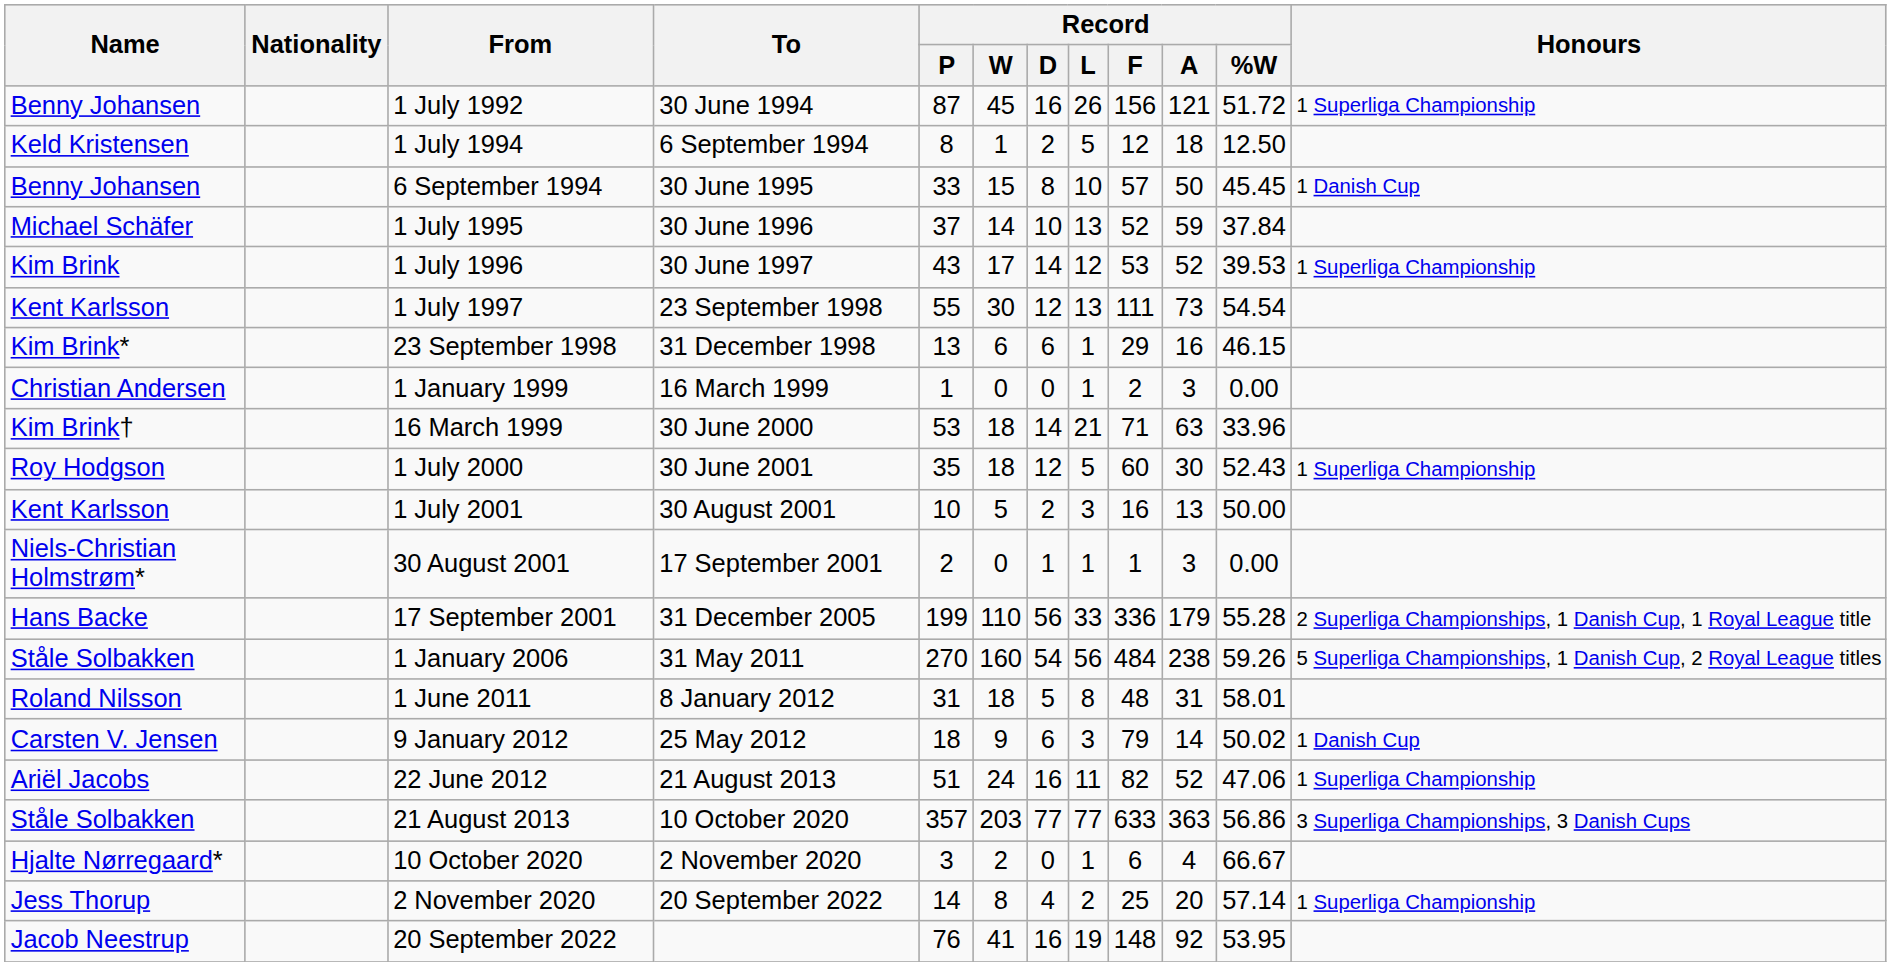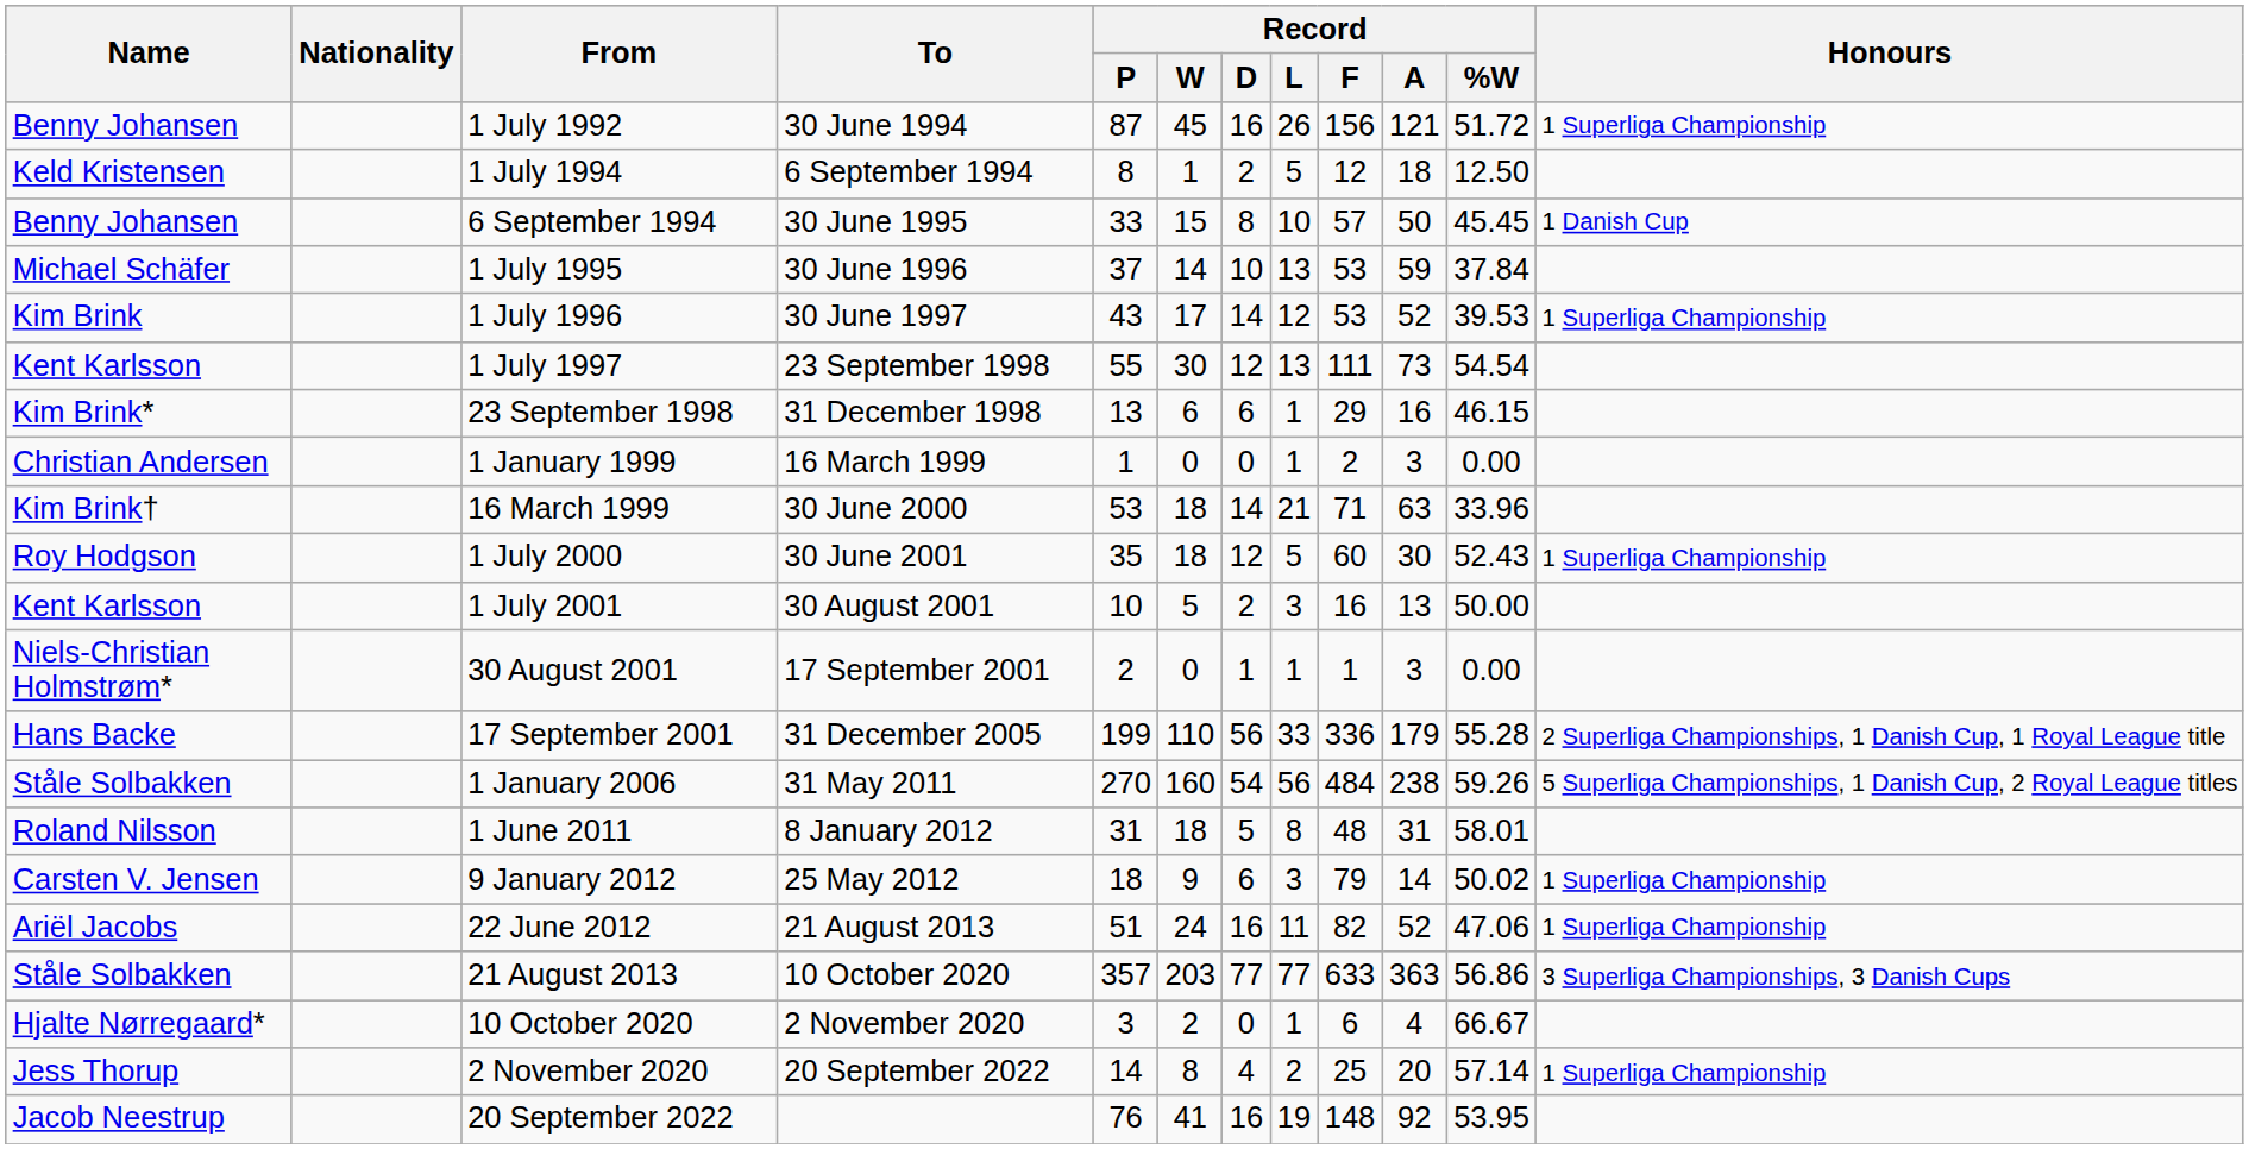 <table class="wikitable" style="text-align: center">
 <tr>
 <th rowspan="2" style="width: 9em">Name</th>
 <th rowspan="2">Nationality</th>
 <th rowspan="2" style="width: 10em">From</th>
 <th rowspan="2" style="width: 10em">To</th>
 <th colspan="7">Record</th>
 <th rowspan="2">Honours</th>
 </tr>
 <tr>
 <th>P</th>
 <th>W</th>
 <th>D</th>
 <th>L</th>
 <th>F</th>
 <th>A</th>
 <th>%W</th>
 </tr>
 <tr>
 <td align=left><a href='#'>Benny Johansen</a></td>
 <td></td>
 <td align=left>1 July 1992</td>
 <td align=left>30 June 1994</td>
 <td>87</td>
 <td>45</td>
 <td>16</td>
 <td>26</td>
 <td>156</td>
 <td>121</td>
 <td>51.72</td>
 <td align=left style="font-size: 80%">1 <a href='#'>Superliga Championship</a></td>
 </tr>
 <tr>
 <td align=left><a href='#'>Keld Kristensen</a></td>
 <td></td>
 <td align=left>1 July 1994</td>
 <td align=left>6 September 1994</td>
 <td>8</td>
 <td>1</td>
 <td>2</td>
 <td>5</td>
 <td>12</td>
 <td>18</td>
 <td>12.50</td>
 <td></td>
 </tr>
 <tr>
 <td align=left><a href='#'>Benny Johansen</a></td>
 <td></td>
 <td align=left>6 September 1994</td>
 <td align=left>30 June 1995</td>
 <td>33</td>
 <td>15</td>
 <td>8</td>
 <td>10</td>
 <td>57</td>
 <td>50</td>
 <td>45.45</td>
 <td align=left style="font-size: 80%">1 <a href='#'>Danish Cup</a></td>
 </tr>
 <tr>
 <td align=left><a href='#'>Michael Schäfer</a></td>
 <td></td>
 <td align=left>1 July 1995</td>
 <td align=left>30 June 1996</td>
 <td>37</td>
 <td>14</td>
 <td>10</td>
 <td>13</td>
-<td>52</td>
+<td>53</td>
 <td>59</td>
 <td>37.84</td>
 <td></td>
 </tr>
 <tr>
 <td align=left><a href='#'>Kim Brink</a></td>
 <td></td>
 <td align=left>1 July 1996</td>
 <td align=left>30 June 1997</td>
 <td>43</td>
 <td>17</td>
 <td>14</td>
 <td>12</td>
 <td>53</td>
 <td>52</td>
 <td>39.53</td>
 <td align=left style="font-size: 80%">1 <a href='#'>Superliga Championship</a></td>
 </tr>
 <tr>
 <td align=left><a href='#'>Kent Karlsson</a></td>
 <td></td>
 <td align=left>1 July 1997</td>
 <td align=left>23 September 1998</td>
 <td>55</td>
 <td>30</td>
 <td>12</td>
 <td>13</td>
 <td>111</td>
 <td>73</td>
 <td>54.54</td>
 <td></td>
 </tr>
 <tr>
 <td align=left><a href='#'>Kim Brink</a>*</td>
 <td></td>
 <td align=left>23 September 1998</td>
 <td align=left>31 December 1998</td>
 <td>13</td>
 <td>6</td>
 <td>6</td>
 <td>1</td>
 <td>29</td>
 <td>16</td>
 <td>46.15</td>
 <td></td>
 </tr>
 <tr>
 <td align=left><a href='#'>Christian Andersen</a></td>
 <td></td>
 <td align=left>1 January 1999</td>
 <td align=left>16 March 1999</td>
 <td>1</td>
 <td>0</td>
 <td>0</td>
 <td>1</td>
 <td>2</td>
 <td>3</td>
 <td>0.00</td>
 <td></td>
 </tr>
 <tr>
 <td align=left><a href='#'>Kim Brink</a>†</td>
 <td></td>
 <td align=left>16 March 1999</td>
 <td align=left>30 June 2000</td>
 <td>53</td>
 <td>18</td>
 <td>14</td>
 <td>21</td>
 <td>71</td>
 <td>63</td>
 <td>33.96</td>
 <td></td>
 </tr>
 <tr>
 <td align=left><a href='#'>Roy Hodgson</a></td>
 <td></td>
 <td align=left>1 July 2000</td>
 <td align=left>30 June 2001</td>
 <td>35</td>
 <td>18</td>
 <td>12</td>
 <td>5</td>
 <td>60</td>
 <td>30</td>
 <td>52.43</td>
 <td align=left style="font-size: 80%">1 <a href='#'>Superliga Championship</a></td>
 </tr>
 <tr>
 <td align=left><a href='#'>Kent Karlsson</a></td>
 <td></td>
 <td align=left>1 July 2001</td>
 <td align=left>30 August 2001</td>
 <td>10</td>
 <td>5</td>
 <td>2</td>
 <td>3</td>
 <td>16</td>
 <td>13</td>
 <td>50.00</td>
 <td></td>
 </tr>
 <tr>
 <td align=left><a href='#'>Niels-Christian Holmstrøm</a>*</td>
 <td></td>
 <td align=left>30 August 2001</td>
 <td align=left>17 September 2001</td>
 <td>2</td>
 <td>0</td>
 <td>1</td>
 <td>1</td>
 <td>1</td>
 <td>3</td>
 <td>0.00</td>
 <td></td>
 </tr>
 <tr>
 <td align=left><a href='#'>Hans Backe</a></td>
 <td></td>
 <td align=left>17 September 2001</td>
 <td align=left>31 December 2005</td>
 <td>199</td>
 <td>110</td>
 <td>56</td>
 <td>33</td>
 <td>336</td>
 <td>179</td>
 <td>55.28</td>
 <td align=left style="font-size: 80%">2 <a href='#'>Superliga Championships</a>, 1 <a href='#'>Danish Cup</a>, 1 <a href='#'>Royal League</a> title</td>
 </tr>
 <tr>
 <td align=left><a href='#'>Ståle Solbakken</a></td>
 <td></td>
 <td align=left>1 January 2006</td>
 <td align=left>31 May 2011</td>
 <td>270</td>
 <td>160</td>
 <td>54</td>
 <td>56</td>
 <td>484</td>
 <td>238</td>
 <td>59.26</td>
 <td align=left style="font-size: 80%">5 <a href='#'>Superliga Championships</a>, 1 <a href='#'>Danish Cup</a>, 2 <a href='#'>Royal League</a> titles</td>
 </tr>
 <tr>
 <td align=left><a href='#'>Roland Nilsson</a></td>
 <td></td>
 <td align=left>1 June 2011</td>
 <td align=left>8 January 2012</td>
 <td>31</td>
 <td>18</td>
 <td>5</td>
 <td>8</td>
 <td>48</td>
 <td>31</td>
 <td>58.01</td>
 <td align=left style="font-size: 80%"></td>
 </tr>
 <tr>
 <td align=left><a href='#'>Carsten V. Jensen</a></td>
 <td></td>
 <td align=left>9 January 2012</td>
 <td align=left>25 May 2012</td>
 <td>18</td>
 <td>9</td>
 <td>6</td>
 <td>3</td>
 <td>79</td>
 <td>14</td>
 <td>50.02</td>
-<td align=left style="font-size: 80%">1 <a href='#'>Danish Cup</a></td>
+<td align=left style="font-size: 80%">1 <a href='#'>Superliga Championship</a></td>
 </tr>
 <tr>
 <td align=left><a href='#'>Ariël Jacobs</a></td>
 <td></td>
 <td align=left>22 June 2012</td>
 <td align=left>21 August 2013</td>
 <td>51</td>
 <td>24</td>
 <td>16</td>
 <td>11</td>
 <td>82</td>
 <td>52</td>
 <td>47.06</td>
 <td align=left style="font-size: 80%">1 <a href='#'>Superliga Championship</a></td>
 </tr>
 <tr>
 <td align=left><a href='#'>Ståle Solbakken</a></td>
 <td></td>
 <td align=left>21 August 2013</td>
 <td align=left>10 October 2020</td>
 <td>357</td>
 <td>203</td>
 <td>77</td>
 <td>77</td>
 <td>633</td>
 <td>363</td>
 <td>56.86</td>
 <td align=left style="font-size: 80%">3 <a href='#'>Superliga Championships</a>, 3 <a href='#'>Danish Cups</a></td>
 </tr>
 <tr>
 <td align=left><a href='#'>Hjalte Nørregaard</a>*</td>
 <td></td>
 <td align=left>10 October 2020</td>
 <td align=left>2 November 2020</td>
 <td>3</td>
 <td>2</td>
 <td>0</td>
 <td>1</td>
 <td>6</td>
 <td>4</td>
 <td>66.67</td>
 <td></td>
 </tr>
 <tr>
 <td align=left><a href='#'>Jess Thorup</a></td>
 <td></td>
 <td align=left>2 November 2020</td>
 <td align=left>20 September 2022</td>
 <td>14</td>
 <td>8</td>
 <td>4</td>
 <td>2</td>
 <td>25</td>
 <td>20</td>
 <td>57.14</td>
 <td align=left style="font-size: 80%">1 <a href='#'>Superliga Championship</a></td>
 </tr>
 <tr>
 <td align=left><a href='#'>Jacob Neestrup</a></td>
 <td></td>
 <td align=left>20 September 2022</td>
 <td align=left></td>
 <td>76</td>
 <td>41</td>
 <td>16</td>
 <td>19</td>
 <td>148</td>
 <td>92</td>
 <td>53.95</td>
 <td></td>
 </tr>
 </table>
